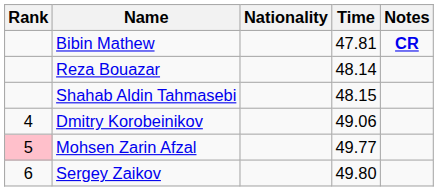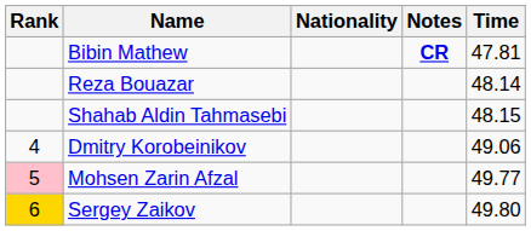 <table class="wikitable sortable" style="text-align:center;font-size:95%">
 <tr>
 <th>Rank</th>
 <th>Name</th>
 <th>Nationality</th>
+<th>Notes</th>
 <th>Time</th>
-<th>Notes</th>
 </tr>
 <tr>
 <td></td>
 <td align=left><a href='#'>Bibin Mathew</a></td>
 <td align=left></td>
+<td><strong><a href='#'>CR</a></strong></td>
 <td>47.81</td>
-<td><strong><a href='#'>CR</a></strong></td>
 </tr>
 <tr>
 <td></td>
 <td align=left><a href='#'>Reza Bouazar</a></td>
 <td align=left></td>
+<td></td>
 <td>48.14</td>
-<td></td>
 </tr>
 <tr>
 <td></td>
 <td align=left><a href='#'>Shahab Aldin Tahmasebi</a></td>
 <td align=left></td>
+<td></td>
 <td>48.15</td>
-<td></td>
 </tr>
 <tr>
 <td>4</td>
 <td align=left><a href='#'>Dmitry Korobeinikov</a></td>
 <td align=left></td>
+<td></td>
 <td>49.06</td>
-<td></td>
 </tr>
 <tr>
 <td style="background: pink;">5</td>
 <td align=left><a href='#'>Mohsen Zarin Afzal</a></td>
 <td align=left></td>
+<td></td>
 <td>49.77</td>
-<td></td>
 </tr>
 <tr>
-<td>6</td>
+<td style="background: gold;">6</td>
 <td align=left><a href='#'>Sergey Zaikov</a></td>
 <td align=left></td>
+<td></td>
 <td>49.80</td>
-<td></td>
 </tr>
 </table>
